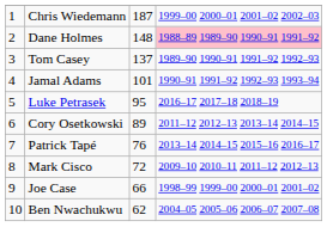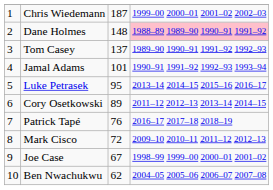 <table class="wikitable">
 <tr>
 </tr>
 <tr>
 <td>1</td>
 <td>Chris Wiedemann</td>
 <td>187</td>
 <td style="font-size:80%;"><a href='#'>1999–00</a> <a href='#'>2000–01</a> <a href='#'>2001–02</a> <a href='#'>2002–03</a></td>
 </tr>
 <tr>
 <td>2</td>
 <td>Dane Holmes</td>
 <td>148</td>
 <td style="background: pink; font-size:80%;"><a href='#'>1988–89</a> <a href='#'>1989–90</a> <a href='#'>1990–91</a> <a href='#'>1991–92</a></td>
 </tr>
 <tr>
 <td>3</td>
 <td>Tom Casey</td>
 <td>137</td>
 <td style="font-size:80%;"><a href='#'>1989–90</a> <a href='#'>1990–91</a> <a href='#'>1991–92</a> <a href='#'>1992–93</a></td>
 </tr>
 <tr>
 <td>4</td>
 <td>Jamal Adams</td>
 <td>101</td>
 <td style="font-size:80%;"><a href='#'>1990–91</a> <a href='#'>1991–92</a> <a href='#'>1992–93</a> <a href='#'>1993–94</a></td>
 </tr>
 <tr>
 <td>5</td>
 <td><a href='#'>Luke Petrasek</a></td>
 <td>95</td>
-<td style="font-size:80%;"><a href='#'>2016–17</a> <a href='#'>2017–18</a> <a href='#'>2018–19</a></td>
+<td style="font-size:80%;"><a href='#'>2013–14</a> <a href='#'>2014–15</a> <a href='#'>2015–16</a> <a href='#'>2016–17</a></td>
 </tr>
 <tr>
 <td>6</td>
 <td>Cory Osetkowski</td>
 <td>89</td>
 <td style="font-size:80%;"><a href='#'>2011–12</a> <a href='#'>2012–13</a> <a href='#'>2013–14</a> <a href='#'>2014–15</a></td>
 </tr>
 <tr>
 <td>7</td>
 <td>Patrick Tapé</td>
 <td>76</td>
-<td style="font-size:80%;"><a href='#'>2013–14</a> <a href='#'>2014–15</a> <a href='#'>2015–16</a> <a href='#'>2016–17</a></td>
+<td style="font-size:80%;"><a href='#'>2016–17</a> <a href='#'>2017–18</a> <a href='#'>2018–19</a></td>
 </tr>
 <tr>
 <td>8</td>
 <td>Mark Cisco</td>
 <td>72</td>
 <td style="font-size:80%;"><a href='#'>2009–10</a> <a href='#'>2010–11</a> <a href='#'>2011–12</a> <a href='#'>2012–13</a></td>
 </tr>
 <tr>
 <td>9</td>
 <td>Joe Case</td>
-<td>66</td>
+<td>67</td>
 <td style="font-size:80%;"><a href='#'>1998–99</a> <a href='#'>1999–00</a> <a href='#'>2000–01</a> <a href='#'>2001–02</a></td>
 </tr>
 <tr>
 <td>10</td>
 <td>Ben Nwachukwu</td>
 <td>62</td>
 <td style="font-size:80%;"><a href='#'>2004–05</a> <a href='#'>2005–06</a> <a href='#'>2006–07</a> <a href='#'>2007–08</a></td>
 </tr>
 </table>
